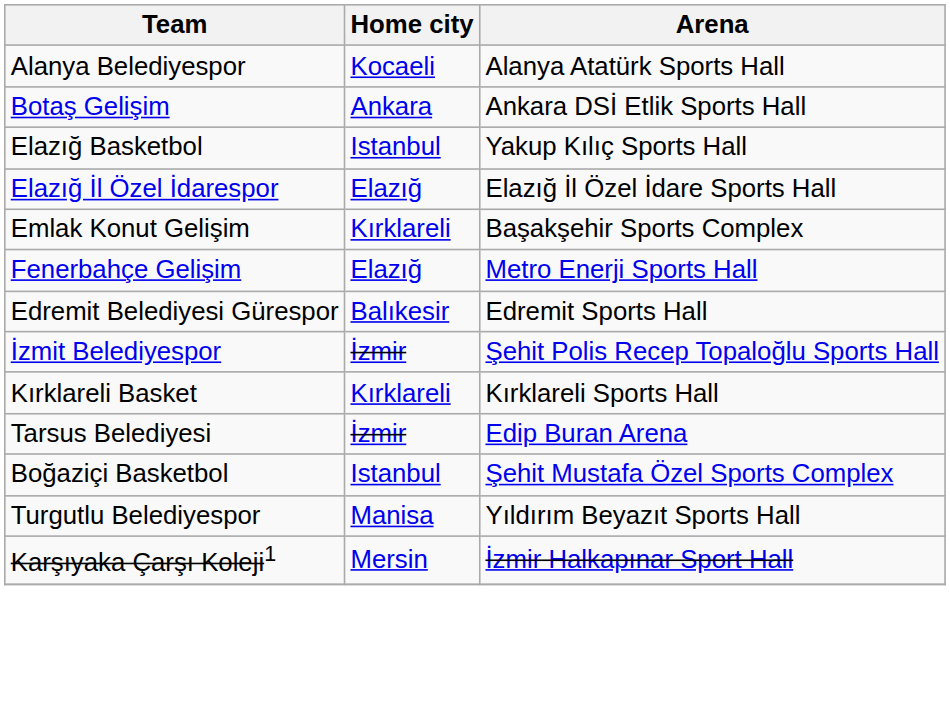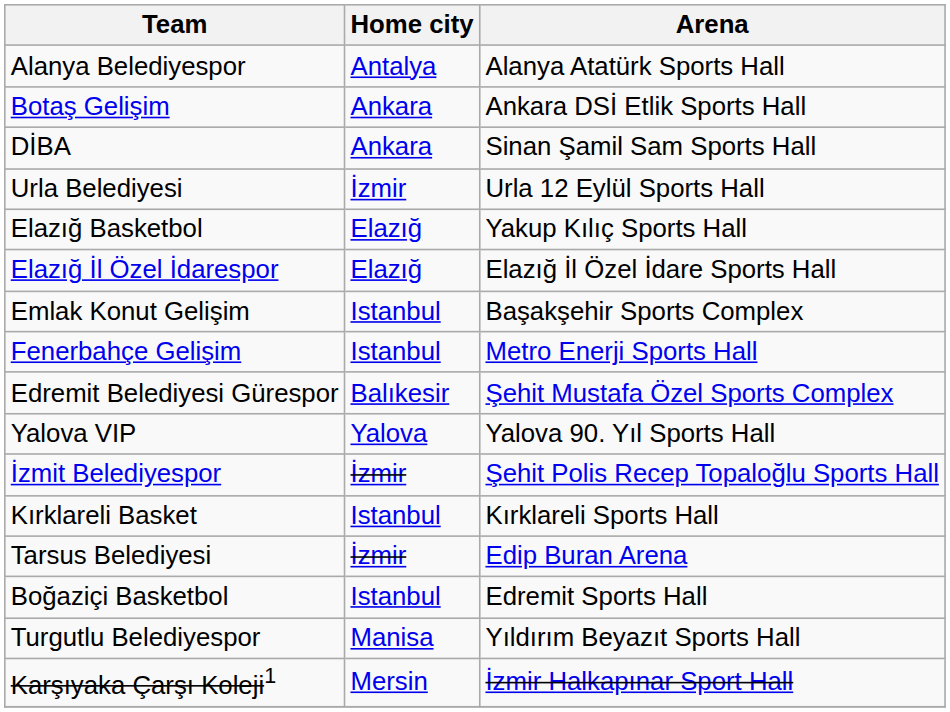 <table class="wikitable sortable">
 <tr>
 <th>Team</th>
 <th>Home city</th>
 <th>Arena</th>
 </tr>
 <tr>
 <td>Alanya Belediyespor</td>
-<td><a href='#'>Kocaeli</a></td>
+<td><a href='#'>Antalya</a></td>
 <td>Alanya Atatürk Sports Hall</td>
 </tr>
 <tr>
 <td><a href='#'>Botaş Gelişim</a></td>
 <td><a href='#'>Ankara</a></td>
 <td>Ankara DSİ Etlik Sports Hall</td>
 </tr>
 <tr>
+<td>DİBA</td>
+<td><a href='#'>Ankara</a></td>
+<td>Sinan Şamil Sam Sports Hall</td>
+</tr>
+<tr>
+<td>Urla Belediyesi</td>
+<td><a href='#'>İzmir</a></td>
+<td>Urla 12 Eylül Sports Hall</td>
+</tr>
+<tr>
 <td>Elazığ Basketbol</td>
-<td><a href='#'>Istanbul</a></td>
+<td><a href='#'>Elazığ</a></td>
 <td>Yakup Kılıç Sports Hall</td>
 </tr>
 <tr>
 <td><a href='#'>Elazığ İl Özel İdarespor</a></td>
 <td><a href='#'>Elazığ</a></td>
 <td>Elazığ İl Özel İdare Sports Hall</td>
 </tr>
 <tr>
 <td>Emlak Konut Gelişim</td>
-<td><a href='#'>Kırklareli</a></td>
+<td><a href='#'>Istanbul</a></td>
 <td>Başakşehir Sports Complex</td>
 </tr>
 <tr>
 <td><a href='#'>Fenerbahçe Gelişim</a></td>
-<td><a href='#'>Elazığ</a></td>
+<td><a href='#'>Istanbul</a></td>
 <td><a href='#'>Metro Enerji Sports Hall</a></td>
 </tr>
 <tr>
 <td>Edremit Belediyesi Gürespor</td>
 <td><a href='#'>Balıkesir</a></td>
-<td>Edremit Sports Hall</td>
+<td><a href='#'>Şehit Mustafa Özel Sports Complex</a></td>
+</tr>
+<tr>
+<td>Yalova VIP</td>
+<td><a href='#'>Yalova</a></td>
+<td>Yalova 90. Yıl Sports Hall</td>
 </tr>
 <tr>
 <td><a href='#'>İzmit Belediyespor</a></td>
 <td><s><a href='#'>İzmir</a></s></td>
 <td><a href='#'>Şehit Polis Recep Topaloğlu Sports Hall</a></td>
 </tr>
 <tr>
 <td>Kırklareli Basket</td>
-<td><a href='#'>Kırklareli</a></td>
+<td><a href='#'>Istanbul</a></td>
 <td>Kırklareli Sports Hall</td>
 </tr>
 <tr>
 <td>Tarsus Belediyesi</td>
 <td><s><a href='#'>İzmir</a></s></td>
 <td><a href='#'>Edip Buran Arena</a></td>
 </tr>
 <tr>
 <td>Boğaziçi Basketbol</td>
 <td><a href='#'>Istanbul</a></td>
-<td><a href='#'>Şehit Mustafa Özel Sports Complex</a></td>
+<td>Edremit Sports Hall</td>
 </tr>
 <tr>
 <td>Turgutlu Belediyespor</td>
 <td><a href='#'>Manisa</a></td>
 <td>Yıldırım Beyazıt Sports Hall</td>
 </tr>
 <tr>
 <td><s>Karşıyaka Çarşı Koleji</s><sup>1</sup></td>
 <td><a href='#'>Mersin</a></td>
 <td><s><a href='#'>İzmir Halkapınar Sport Hall</a></s></td>
 </tr>
 <tr>
 </tr>
 </table>
